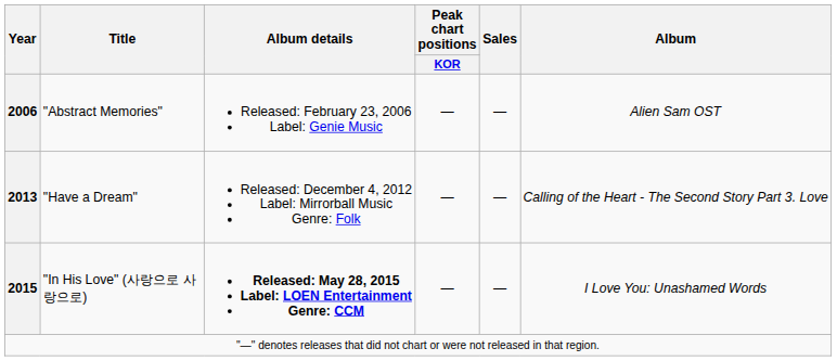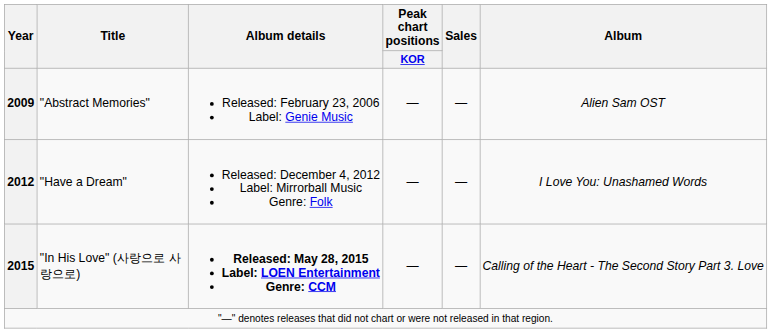 <table class="wikitable plainrowheaders" style="text-align:center">
 <tr>
 <th scope="col" rowspan="2">Year</th>
 <th scope="col" rowspan="2" style="width:12em;">Title</th>
 <th scope="col" rowspan="2">Album details</th>
 <th scope="col" colspan="1">Peak chart<br>positions</th>
 <th scope="col" rowspan="2">Sales</th>
 <th scope="col" rowspan="2">Album</th>
 </tr>
 <tr>
 <th scope="col" style="width:3em;font-size:90%;"><a href='#'>KOR</a><br></th>
 </tr>
 <tr>
-<th>2006</th>
+<th>2009</th>
 <td align="left">"Abstract Memories" </td>
 <td><br><ul><li>Released: February 23, 2006</li><li>Label: <a href='#'>Genie Music</a></li></ul></td>
 <td>—</td>
 <td>—</td>
 <td><em>Alien Sam OST</em></td>
 </tr>
 <tr>
-<th>2013</th>
+<th>2012</th>
 <td align="left">"Have a Dream" </td>
 <td><br><ul><li>Released: December 4, 2012</li><li>Label: Mirrorball Music</li><li>Genre: <a href='#'>Folk</a></li></ul></td>
 <td>—</td>
 <td>—</td>
-<td><em>Calling of the Heart - The Second Story Part 3. Love</em></td>
+<td><em>I Love You: Unashamed Words</em></td>
 </tr>
 <tr>
 <th>2015</th>
 <td align="left">"In His Love" (사랑으로 사랑으로)</td>
 <td><strong><br><ul><li>Released: May 28, 2015</li><li>Label: <a href='#'>LOEN Entertainment</a></li><li>Genre: <a href='#'>CCM</a></li></ul></strong></td>
 <td>—</td>
 <td>—</td>
-<td><em>I Love You: Unashamed Words</em></td>
+<td><em>Calling of the Heart - The Second Story Part 3. Love</em></td>
 </tr>
 <tr>
 <td colspan="6"><small>"—" denotes releases that did not chart or were not released in that region.</small></td>
 </tr>
 </table>
